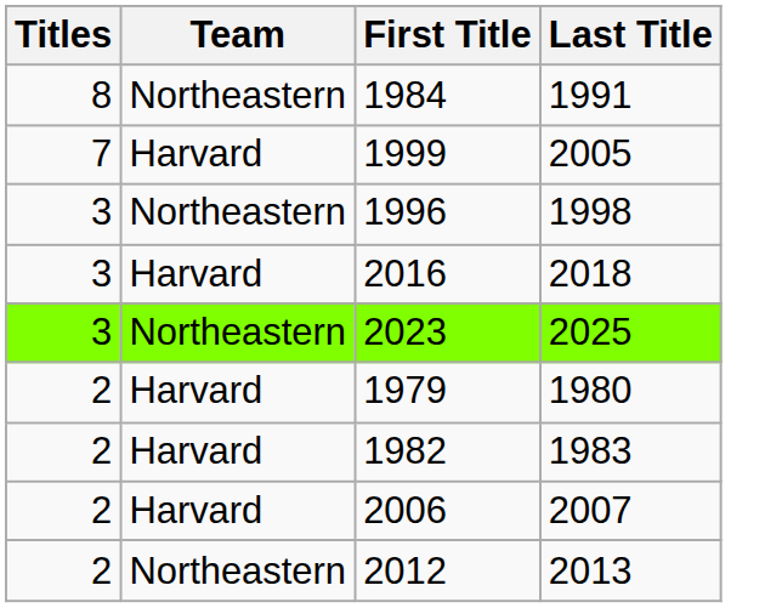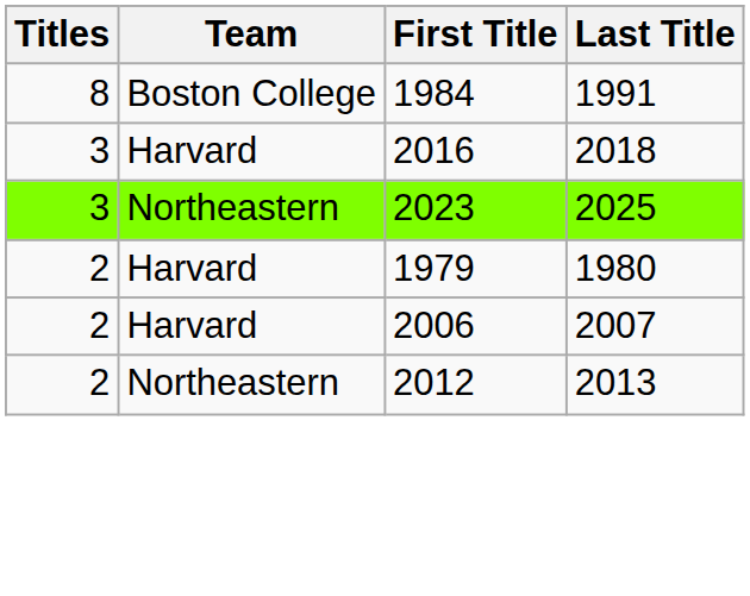 <table class="wikitable">
 <tr>
 <th>Titles</th>
 <th>Team</th>
 <th>First Title</th>
 <th>Last Title</th>
 </tr>
 <tr>
 <td style="text-align: right;">8</td>
-<td>Northeastern</td>
+<td>Boston College</td>
 <td>1984</td>
 <td>1991</td>
-</tr>
-<tr>
-<td style="text-align: right;">7</td>
-<td>Harvard</td>
-<td>1999</td>
-<td>2005</td>
-</tr>
-<tr>
-<td style="text-align: right;">3</td>
-<td>Northeastern</td>
-<td>1996</td>
-<td>1998</td>
 </tr>
 <tr>
 <td style="text-align: right;">3</td>
 <td>Harvard</td>
 <td>2016</td>
 <td>2018</td>
 </tr>
 <tr>
 <td bgcolor="chartreuse" style="text-align: right;">3</td>
 <td bgcolor="chartreuse">Northeastern</td>
 <td bgcolor="chartreuse">2023</td>
 <td bgcolor="chartreuse">2025</td>
 </tr>
 <tr>
 <td style="text-align: right;">2</td>
 <td>Harvard</td>
 <td>1979</td>
 <td>1980</td>
 </tr>
 <tr>
 <td style="text-align: right;">2</td>
 <td>Harvard</td>
-<td>1982</td>
-<td>1983</td>
-</tr>
-<tr>
-<td style="text-align: right;">2</td>
-<td>Harvard</td>
 <td>2006</td>
 <td>2007</td>
 </tr>
 <tr>
 <td style="text-align: right;">2</td>
 <td>Northeastern</td>
 <td>2012</td>
 <td>2013</td>
 </tr>
 </table>
